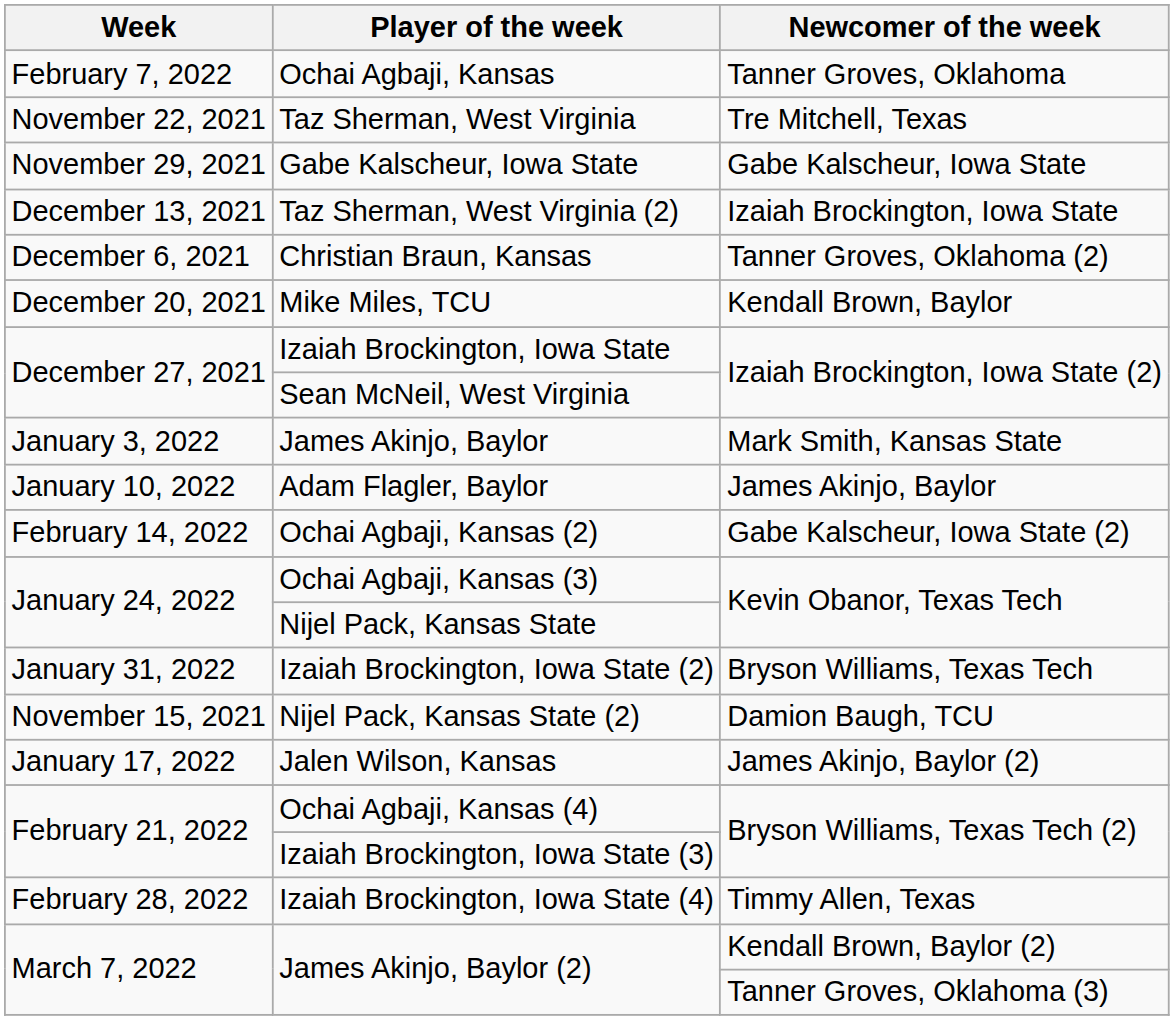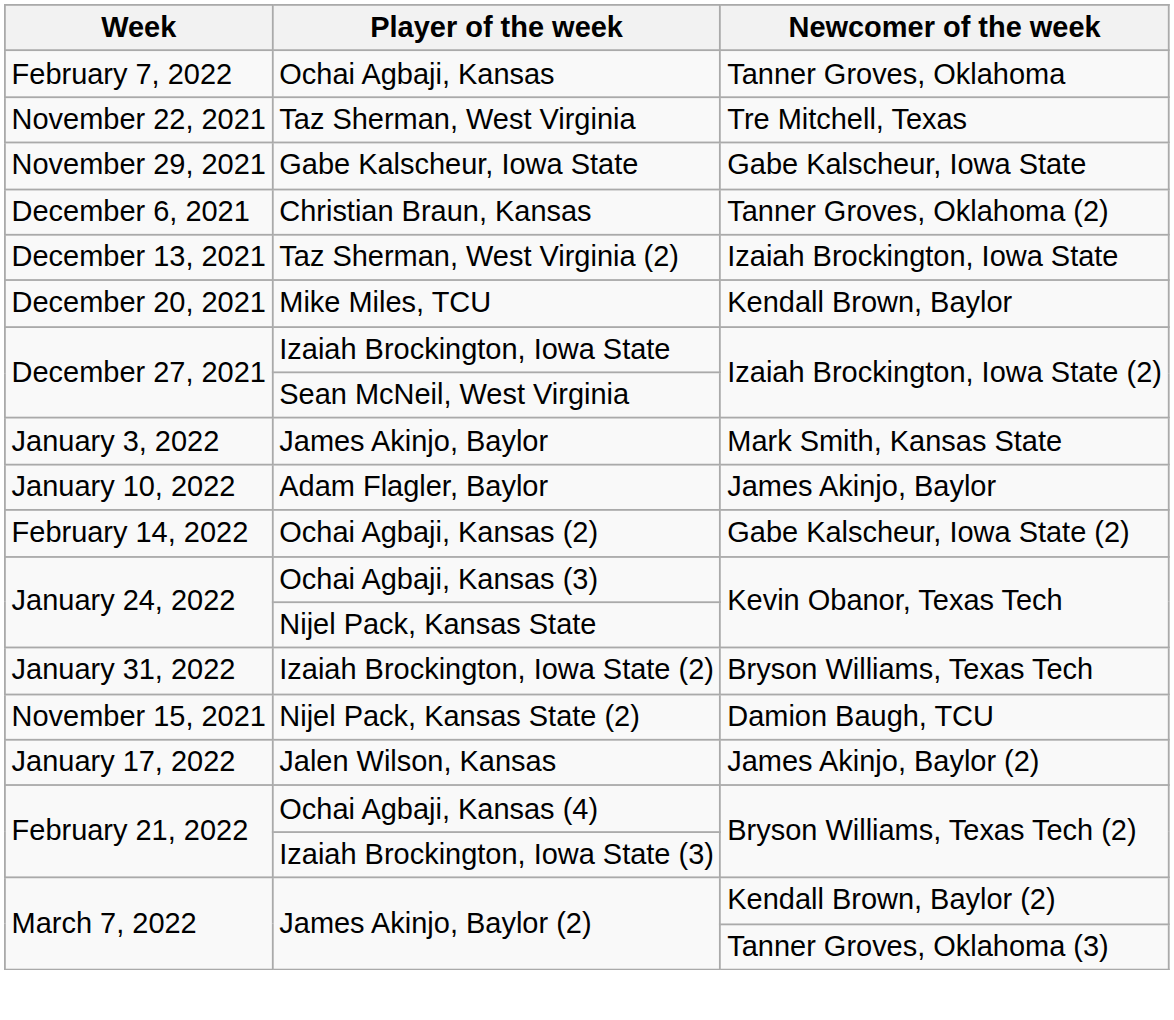 <table class="wikitable" border="1">
 <tr>
 <th>Week</th>
 <th>Player of the week</th>
 <th>Newcomer of the week</th>
 </tr>
 <tr>
 <td>February 7, 2022</td>
 <td>Ochai Agbaji, Kansas</td>
 <td>Tanner Groves, Oklahoma</td>
 </tr>
 <tr>
 <td valign="middle">November 22, 2021</td>
 <td>Taz Sherman, West Virginia</td>
 <td valign="middle">Tre Mitchell, Texas</td>
 </tr>
 <tr>
 <td>November 29, 2021</td>
 <td>Gabe Kalscheur, Iowa State</td>
 <td>Gabe Kalscheur, Iowa State</td>
 </tr>
 <tr>
+<td valign="middle">December 6, 2021</td>
+<td>Christian Braun, Kansas</td>
+<td>Tanner Groves, Oklahoma (2)</td>
+</tr>
+<tr>
 <td valign="middle">December 13, 2021</td>
 <td>Taz Sherman, West Virginia (2)</td>
 <td valign="middle">Izaiah Brockington, Iowa State</td>
-</tr>
-<tr>
-<td valign="middle">December 6, 2021</td>
-<td>Christian Braun, Kansas</td>
-<td>Tanner Groves, Oklahoma (2)</td>
 </tr>
 <tr>
 <td valign="middle">December 20, 2021</td>
 <td valign="middle">Mike Miles, TCU</td>
 <td>Kendall Brown, Baylor</td>
 </tr>
 <tr>
 <td rowspan="2">December 27, 2021</td>
 <td>Izaiah Brockington, Iowa State</td>
 <td rowspan="2">Izaiah Brockington, Iowa State (2)</td>
 </tr>
 <tr>
 <td>Sean McNeil, West Virginia</td>
 </tr>
 <tr>
 <td>January 3, 2022</td>
 <td>James Akinjo, Baylor</td>
 <td>Mark Smith, Kansas State</td>
 </tr>
 <tr>
 <td>January 10, 2022</td>
 <td>Adam Flagler, Baylor</td>
 <td>James Akinjo, Baylor</td>
 </tr>
 <tr>
 <td>February 14, 2022</td>
 <td>Ochai Agbaji, Kansas (2)</td>
 <td>Gabe Kalscheur, Iowa State (2)</td>
 </tr>
 <tr>
 <td rowspan="2">January 24, 2022</td>
 <td>Ochai Agbaji, Kansas (3)</td>
 <td rowspan="2">Kevin Obanor, Texas Tech</td>
 </tr>
 <tr>
 <td>Nijel Pack, Kansas State</td>
 </tr>
 <tr>
 <td>January 31, 2022</td>
 <td>Izaiah Brockington, Iowa State (2)</td>
 <td>Bryson Williams, Texas Tech</td>
 </tr>
 <tr>
 <td>November 15, 2021</td>
 <td>Nijel Pack, Kansas State (2)</td>
 <td>Damion Baugh, TCU</td>
 </tr>
 <tr>
 <td>January 17, 2022</td>
 <td>Jalen Wilson, Kansas</td>
 <td>James Akinjo, Baylor (2)</td>
 </tr>
 <tr>
 <td rowspan="2">February 21, 2022</td>
 <td>Ochai Agbaji, Kansas (4)</td>
 <td rowspan="2">Bryson Williams, Texas Tech (2)</td>
 </tr>
 <tr>
 <td>Izaiah Brockington, Iowa State (3)</td>
 </tr>
 <tr>
-<td>February 28, 2022</td>
-<td>Izaiah Brockington, Iowa State (4)</td>
-<td>Timmy Allen, Texas</td>
-</tr>
-<tr>
 <td rowspan="2">March 7, 2022</td>
 <td rowspan="2">James Akinjo, Baylor (2)</td>
 <td>Kendall Brown, Baylor (2)</td>
 </tr>
 <tr>
 <td>Tanner Groves, Oklahoma (3)</td>
 </tr>
 </table>
